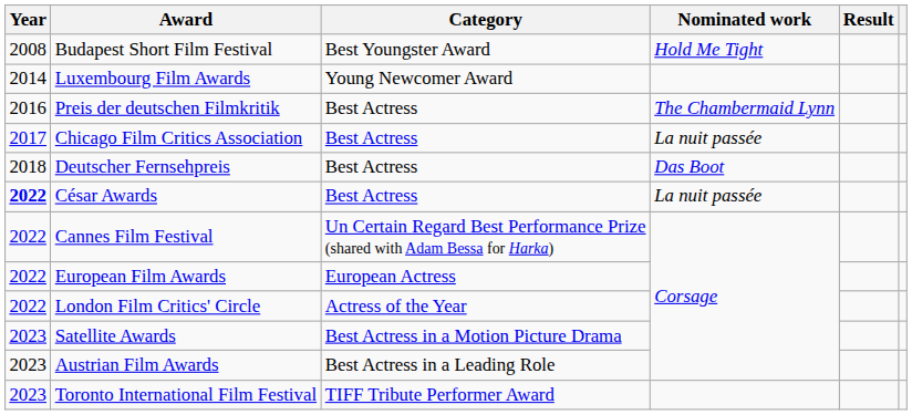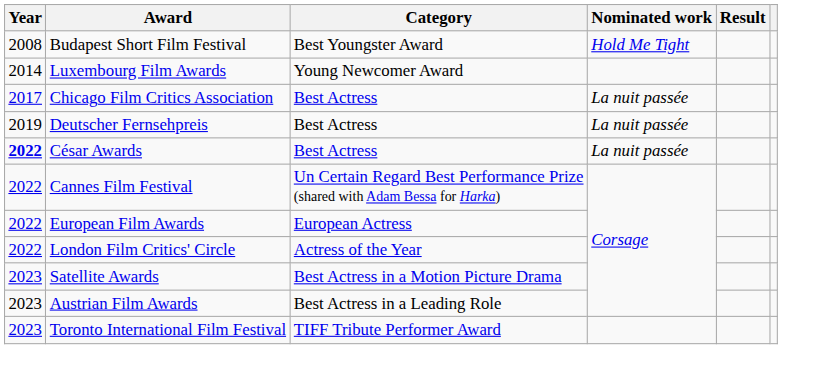 <table class="wikitable sortable">
 <tr>
 <th>Year</th>
 <th>Award</th>
 <th>Category</th>
 <th>Nominated work</th>
 <th>Result</th>
 <th class="unsortable"></th>
 </tr>
 <tr>
 <td>2008</td>
 <td>Budapest Short Film Festival</td>
 <td>Best Youngster Award</td>
 <td><em><a href='#'>Hold Me Tight</a></em></td>
 <td></td>
 <td style="text-align: center;"></td>
 </tr>
 <tr>
 <td>2014</td>
 <td><a href='#'>Luxembourg Film Awards</a></td>
 <td>Young Newcomer Award</td>
 <td></td>
 <td></td>
 <td style="text-align: center;"></td>
 </tr>
 <tr>
-<td>2016</td>
-<td><a href='#'>Preis der deutschen Filmkritik</a></td>
-<td>Best Actress</td>
-<td><em><a href='#'>The Chambermaid Lynn</a></em></td>
-<td></td>
-<td style="text-align: center;"></td>
-</tr>
-<tr>
 <td><a href='#'>2017</a></td>
 <td><a href='#'>Chicago Film Critics Association</a></td>
 <td><a href='#'>Best Actress</a></td>
 <td><em>La nuit passée</em></td>
 <td></td>
 <td style="text-align: center;"></td>
 </tr>
 <tr>
-<td>2018</td>
+<td>2019</td>
 <td><a href='#'>Deutscher Fernsehpreis</a></td>
 <td>Best Actress</td>
-<td><em><a href='#'>Das Boot</a></em></td>
+<td><em>La nuit passée</em></td>
 <td></td>
 <td style="text-align: center;"></td>
 </tr>
 <tr>
 <td><strong><a href='#'>2022</a></strong></td>
 <td><a href='#'>César Awards</a></td>
 <td><a href='#'>Best Actress</a></td>
 <td><em>La nuit passée</em></td>
 <td></td>
 <td style="text-align: center;"></td>
 </tr>
 <tr>
 <td><a href='#'>2022</a></td>
 <td><a href='#'>Cannes Film Festival</a></td>
 <td><a href='#'>Un Certain Regard Best Performance Prize</a><br><small>(shared with <a href='#'>Adam Bessa</a> for <em><a href='#'>Harka</a></em>)</small></td>
 <td rowspan="5"><em><a href='#'>Corsage</a></em></td>
 <td></td>
 <td style="text-align: center;"></td>
 </tr>
 <tr>
 <td><a href='#'>2022</a></td>
 <td><a href='#'>European Film Awards</a></td>
 <td><a href='#'>European Actress</a></td>
 <td></td>
 <td style="text-align: center;"></td>
 </tr>
 <tr>
 <td><a href='#'>2022</a></td>
 <td><a href='#'>London Film Critics' Circle</a></td>
 <td><a href='#'>Actress of the Year</a></td>
 <td></td>
 <td style="text-align: center;"></td>
 </tr>
 <tr>
 <td><a href='#'>2023</a></td>
 <td><a href='#'>Satellite Awards</a></td>
 <td><a href='#'>Best Actress in a Motion Picture Drama</a></td>
 <td></td>
 <td style="text-align: center;"></td>
 </tr>
 <tr>
 <td>2023</td>
 <td><a href='#'>Austrian Film Awards</a></td>
 <td>Best Actress in a Leading Role</td>
 <td></td>
 <td style="text-align: center;"></td>
 </tr>
 <tr>
 <td><a href='#'>2023</a></td>
 <td><a href='#'>Toronto International Film Festival</a></td>
 <td><a href='#'>TIFF Tribute Performer Award</a></td>
 <td></td>
 <td></td>
 <td style="text-align: center;"></td>
 </tr>
 </table>
